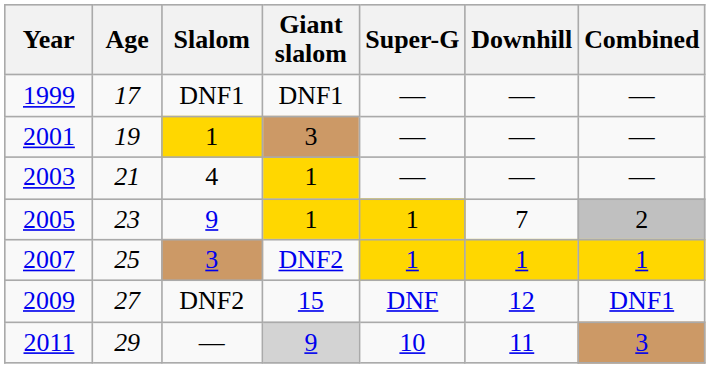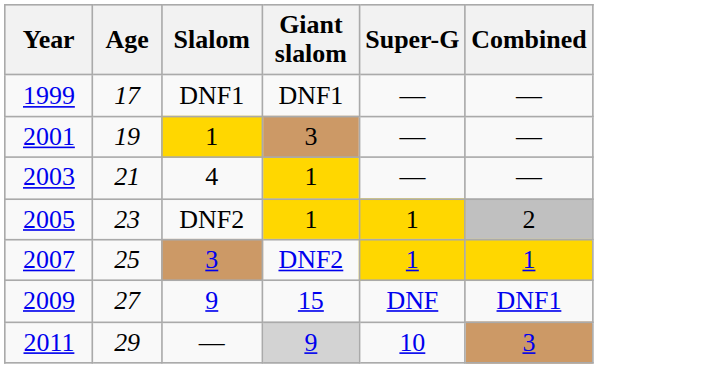 <table class=wikitable style="text-align:center">
 <tr>
 <th>  Year  </th>
 <th> Age </th>
 <th> Slalom </th>
 <th> Giant <br> slalom </th>
 <th>Super-G</th>
-<th>Downhill</th>
 <th>Combined</th>
 </tr>
 <tr>
 <td><a href='#'>1999</a></td>
 <td><em>17</em></td>
 <td>DNF1</td>
 <td>DNF1</td>
-<td>—</td>
 <td>—</td>
 <td>—</td>
 </tr>
 <tr>
 <td><a href='#'>2001</a></td>
 <td><em>19</em></td>
 <td style="background:gold;">1</td>
 <td style="background:#c96;">3</td>
 <td>—</td>
 <td>—</td>
-<td>—</td>
 </tr>
 <tr>
 <td><a href='#'>2003</a></td>
 <td><em>21</em></td>
 <td>4</td>
 <td style="background:gold;">1</td>
 <td>—</td>
 <td>—</td>
-<td>—</td>
 </tr>
 <tr>
 <td><a href='#'>2005</a></td>
 <td><em>23</em></td>
-<td><a href='#'>9</a></td>
+<td>DNF2</td>
 <td style="background:gold;">1</td>
 <td style="background:gold;">1</td>
-<td>7</td>
 <td style="background:silver;">2</td>
 </tr>
 <tr>
 <td><a href='#'>2007</a></td>
 <td><em>25</em></td>
 <td style="background:#c96;"><a href='#'>3</a></td>
 <td><a href='#'>DNF2</a></td>
 <td style="background:gold;"><a href='#'>1</a></td>
 <td style="background:gold;"><a href='#'>1</a></td>
-<td style="background:gold;"><a href='#'>1</a></td>
 </tr>
 <tr>
 <td><a href='#'>2009</a></td>
 <td><em>27</em></td>
-<td>DNF2</td>
+<td><a href='#'>9</a></td>
 <td><a href='#'>15</a></td>
 <td><a href='#'>DNF</a></td>
-<td><a href='#'>12</a></td>
 <td><a href='#'>DNF1</a></td>
 </tr>
 <tr>
 <td><a href='#'>2011</a></td>
 <td><em>29</em></td>
 <td>—</td>
 <td style="background: lightgrey;"><a href='#'>9</a></td>
 <td><a href='#'>10</a></td>
-<td><a href='#'>11</a></td>
 <td style="background:#c96;"><a href='#'>3</a></td>
 </tr>
 </table>
